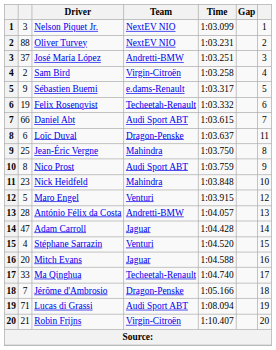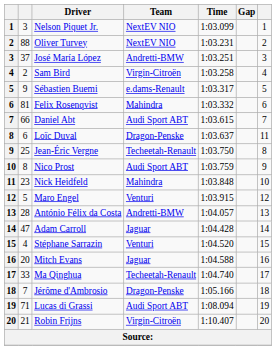 <table class="wikitable sortable" style="font-size: 85%">
 <tr>
 <th scope="col"></th>
 <th scope="col"></th>
 <th scope="col">Driver</th>
 <th scope="col">Team</th>
 <th scope="col">Time</th>
 <th scope="col">Gap</th>
 <th scope="col"></th>
 </tr>
 <tr>
 <th scope="row">1</th>
 <td align="center">3</td>
 <td data-sort-value="PIQ"> <a href='#'>Nelson Piquet Jr.</a></td>
 <td><a href='#'>NextEV NIO</a></td>
 <td>1:03.099</td>
 <td></td>
 <td align="center">1</td>
 </tr>
 <tr>
 <th scope="row">2</th>
 <td align="center">88</td>
 <td data-sort-value="TUR"> <a href='#'>Oliver Turvey</a></td>
 <td><a href='#'>NextEV NIO</a></td>
 <td>1:03.231</td>
 <td></td>
 <td align="center">2</td>
 </tr>
 <tr>
 <th scope="row">3</th>
 <td align="center">37</td>
 <td data-sort-value="LOP"> <a href='#'>José María López</a></td>
 <td><a href='#'>Andretti-BMW</a></td>
 <td>1:03.251</td>
 <td></td>
 <td align="center">3</td>
 </tr>
 <tr>
 <th scope="row">4</th>
 <td align="center">2</td>
 <td data-sort-value="BIR"> <a href='#'>Sam Bird</a></td>
 <td><a href='#'>Virgin-Citroën</a></td>
 <td>1:03.258</td>
 <td></td>
 <td align="center">4</td>
 </tr>
 <tr>
 <th scope="row">5</th>
 <td align="center">9</td>
 <td data-sort-value="BUE"> <a href='#'>Sébastien Buemi</a></td>
 <td><a href='#'>e.dams-Renault</a></td>
 <td>1:03.317</td>
 <td></td>
 <td align="center">5</td>
 </tr>
 <tr>
 <th scope="row">6</th>
-<td align="center">19</td>
+<td align="center">81</td>
 <td data-sort-value="ROS"> <a href='#'>Felix Rosenqvist</a></td>
-<td><a href='#'>Techeetah-Renault</a></td>
+<td><a href='#'>Mahindra</a></td>
 <td>1:03.332</td>
 <td></td>
 <td align="center">6</td>
 </tr>
 <tr>
 <th scope="row">7</th>
 <td align="center">66</td>
 <td data-sort-value="ABT"> <a href='#'>Daniel Abt</a></td>
 <td><a href='#'>Audi Sport ABT</a></td>
 <td>1:03.615</td>
 <td></td>
 <td align="center">7</td>
 </tr>
 <tr>
 <th scope="row">8</th>
 <td align="center">6</td>
 <td data-sort-value="DUV"> <a href='#'>Loïc Duval</a></td>
 <td><a href='#'>Dragon-Penske</a></td>
 <td>1:03.637</td>
 <td></td>
 <td align="center">11</td>
 </tr>
 <tr>
 <th scope="row">9</th>
 <td align="center">25</td>
 <td data-sort-value="JEV"> <a href='#'>Jean-Éric Vergne</a></td>
-<td><a href='#'>Mahindra</a></td>
+<td><a href='#'>Techeetah-Renault</a></td>
 <td>1:03.750</td>
 <td></td>
 <td align="center">8</td>
 </tr>
 <tr>
 <th scope="row">10</th>
 <td align="center">8</td>
 <td data-sort-value="PRO"> <a href='#'>Nico Prost</a></td>
 <td><a href='#'>Audi Sport ABT</a></td>
 <td>1:03.759</td>
 <td></td>
 <td align="center">9</td>
 </tr>
 <tr>
 <th scope="row">11</th>
 <td align="center">23</td>
 <td data-sort-value="HEI"> <a href='#'>Nick Heidfeld</a></td>
 <td><a href='#'>Mahindra</a></td>
 <td>1:03.848</td>
 <td></td>
 <td align="center">10</td>
 </tr>
 <tr>
 <th scope="row">12</th>
 <td align="center">5</td>
 <td data-sort-value="ENG"> <a href='#'>Maro Engel</a></td>
 <td><a href='#'>Venturi</a></td>
 <td>1:03.915</td>
 <td></td>
 <td align="center">12</td>
 </tr>
 <tr>
 <th scope="row">13</th>
 <td align="center">28</td>
 <td data-sort-value="FDC"> <a href='#'>António Félix da Costa</a></td>
 <td><a href='#'>Andretti-BMW</a></td>
 <td>1:04.057</td>
 <td></td>
 <td align="center">13</td>
 </tr>
 <tr>
 <th scope="row">14</th>
 <td align="center">47</td>
 <td data-sort-value="CAR"> <a href='#'>Adam Carroll</a></td>
 <td><a href='#'>Jaguar</a></td>
 <td>1:04.428</td>
 <td></td>
 <td align="center">14</td>
 </tr>
 <tr>
 <th scope="row">15</th>
 <td align="center">4</td>
 <td data-sort-value="SAR"> <a href='#'>Stéphane Sarrazin</a></td>
 <td><a href='#'>Venturi</a></td>
 <td>1:04.520</td>
 <td></td>
 <td align="center">15</td>
 </tr>
 <tr>
 <th scope="row">16</th>
 <td align="center">20</td>
 <td data-sort-value="EVA"> <a href='#'>Mitch Evans</a></td>
 <td><a href='#'>Jaguar</a></td>
 <td>1:04.588</td>
 <td></td>
 <td align="center">16</td>
 </tr>
 <tr>
 <th scope="row">17</th>
 <td align="center">33</td>
 <td data-sort-value="MA"> <a href='#'>Ma Qinghua</a></td>
 <td><a href='#'>Techeetah-Renault</a></td>
 <td>1:04.740</td>
 <td></td>
 <td align="center">17</td>
 </tr>
 <tr>
 <th scope="row">18</th>
 <td align="center">7</td>
 <td data-sort-value="DAM"> <a href='#'>Jérôme d'Ambrosio</a></td>
 <td><a href='#'>Dragon-Penske</a></td>
 <td>1:05.166</td>
 <td></td>
 <td align="center">18</td>
 </tr>
 <tr>
 <th scope="row">19</th>
 <td align="center">71</td>
 <td data-sort-value="DIG"> <a href='#'>Lucas di Grassi</a></td>
 <td><a href='#'>Audi Sport ABT</a></td>
 <td>1:08.094</td>
 <td></td>
 <td align="center">19</td>
 </tr>
 <tr>
 <th scope="row">20</th>
 <td align="center">21</td>
 <td data-sort-value="FRI"> <a href='#'>Robin Frijns</a></td>
 <td><a href='#'>Virgin-Citroën</a></td>
 <td>1:10.407</td>
 <td></td>
 <td align="center">20</td>
 </tr>
 <tr class="sortbottom">
 <th colspan="8">Source:</th>
 </tr>
 <tr>
 </tr>
 </table>
